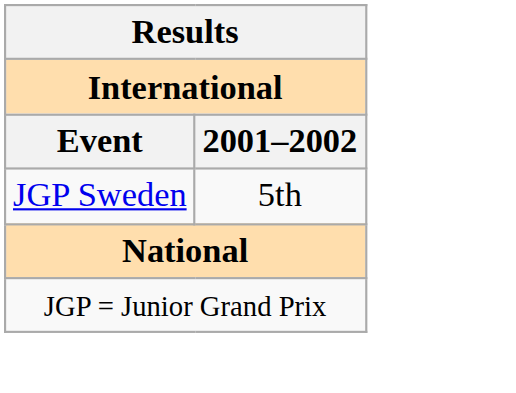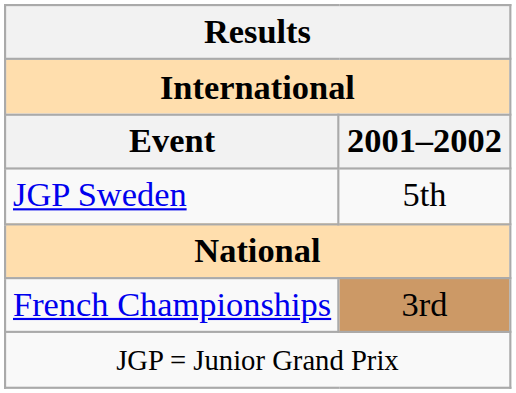 <table class="wikitable" style="text-align:center">
 <tr>
 <th colspan=2 align=center><strong>Results</strong></th>
 </tr>
 <tr>
 <th style="background-color: #ffdead; " colspan=2 align=center><strong>International</strong></th>
 </tr>
 <tr>
 <th>Event</th>
 <th>2001–2002</th>
 </tr>
 <tr>
 <td align=left><a href='#'>JGP Sweden</a></td>
 <td>5th</td>
 </tr>
 <tr>
 <th style="background-color: #ffdead; " colspan=2 align=center><strong>National</strong></th>
 </tr>
 <tr>
+<td align=left><a href='#'>French Championships</a></td>
+<td bgcolor=cc9966>3rd</td>
+</tr>
+<tr>
 <td colspan=2 align=center><small> JGP = Junior Grand Prix </small></td>
 </tr>
 </table>
